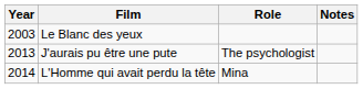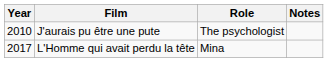 <table class="wikitable">
 <tr>
 <th>Year</th>
 <th>Film</th>
 <th>Role</th>
 <th>Notes</th>
 </tr>
 <tr>
-<td>2003</td>
-<td>Le Blanc des yeux</td>
-<td></td>
-<td></td>
-</tr>
-<tr>
-<td>2013</td>
+<td>2010</td>
 <td>J'aurais pu être une pute</td>
 <td>The psychologist</td>
 <td></td>
 </tr>
 <tr>
-<td>2014</td>
+<td>2017</td>
 <td>L'Homme qui avait perdu la tête</td>
 <td>Mina</td>
 <td></td>
 </tr>
 </table>
